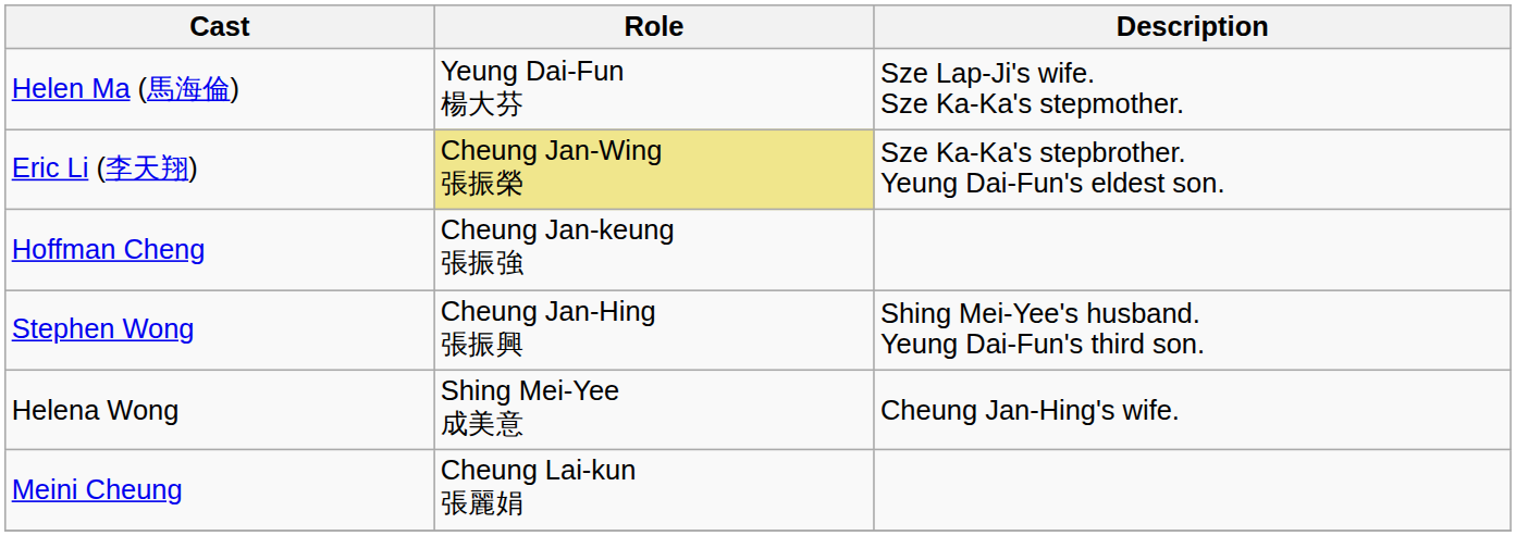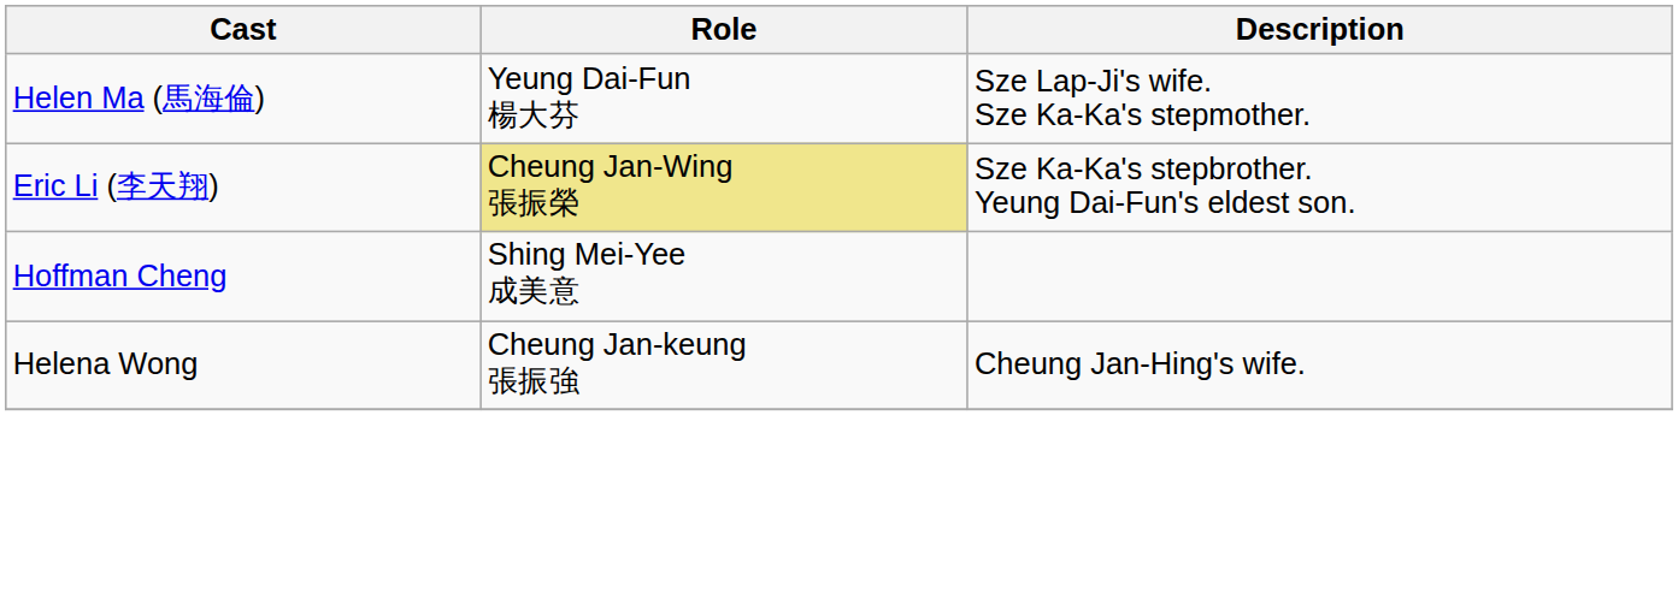 <table class="wikitable" width="55%">
 <tr>
 <th>Cast</th>
 <th>Role</th>
 <th>Description</th>
 </tr>
 <tr>
 <td><a href='#'>Helen Ma</a> (<a href='#'>馬海倫</a>)</td>
 <td>Yeung Dai-Fun <br> 楊大芬</td>
 <td>Sze Lap-Ji's wife. <br> Sze Ka-Ka's stepmother.</td>
 </tr>
 <tr>
 <td><a href='#'>Eric Li</a> (<a href='#'>李天翔</a>)</td>
 <td style="background: khaki;">Cheung Jan-Wing <br> 張振榮</td>
 <td>Sze Ka-Ka's stepbrother. <br> Yeung Dai-Fun's eldest son.</td>
 </tr>
 <tr>
 <td><a href='#'>Hoffman Cheng</a></td>
-<td>Cheung Jan-keung<br>張振強</td>
+<td>Shing Mei-Yee <br> 成美意</td>
 <td></td>
 </tr>
 <tr>
-<td><a href='#'>Stephen Wong</a></td>
-<td>Cheung Jan-Hing <br> 張振興</td>
-<td>Shing Mei-Yee's husband. <br> Yeung Dai-Fun's third son.</td>
-</tr>
-<tr>
 <td>Helena Wong</td>
-<td>Shing Mei-Yee <br> 成美意</td>
+<td>Cheung Jan-keung<br>張振強</td>
 <td>Cheung Jan-Hing's wife.</td>
-</tr>
-<tr>
-<td><a href='#'>Meini Cheung</a></td>
-<td>Cheung Lai-kun<br>張麗娟</td>
-<td></td>
 </tr>
 <tr>
 </tr>
 </table>
